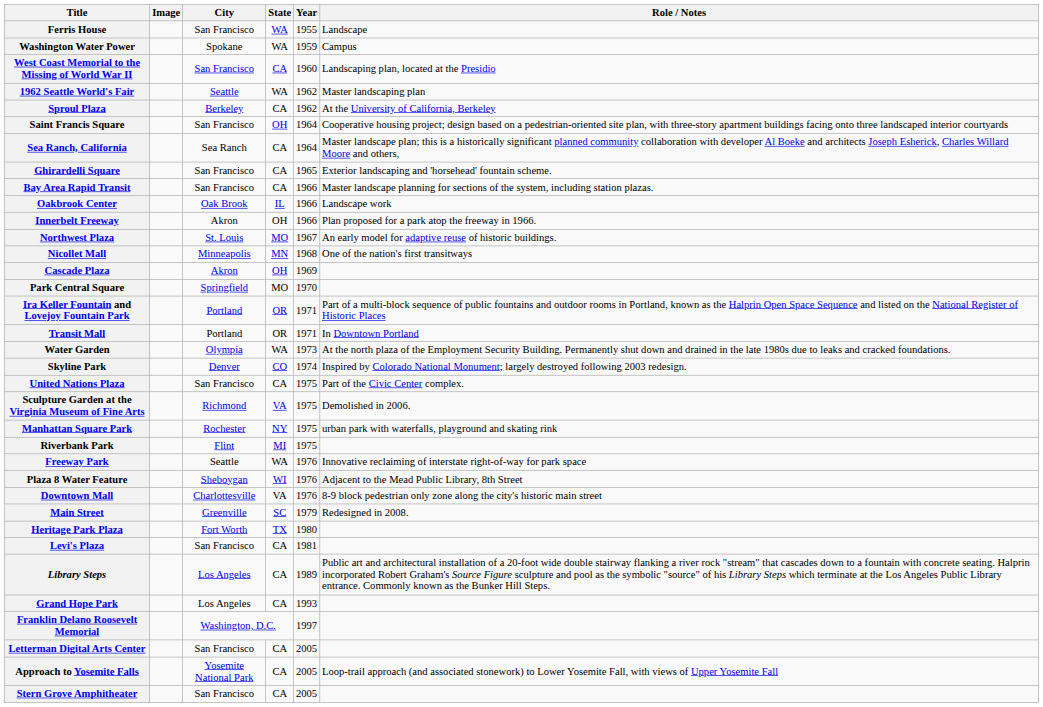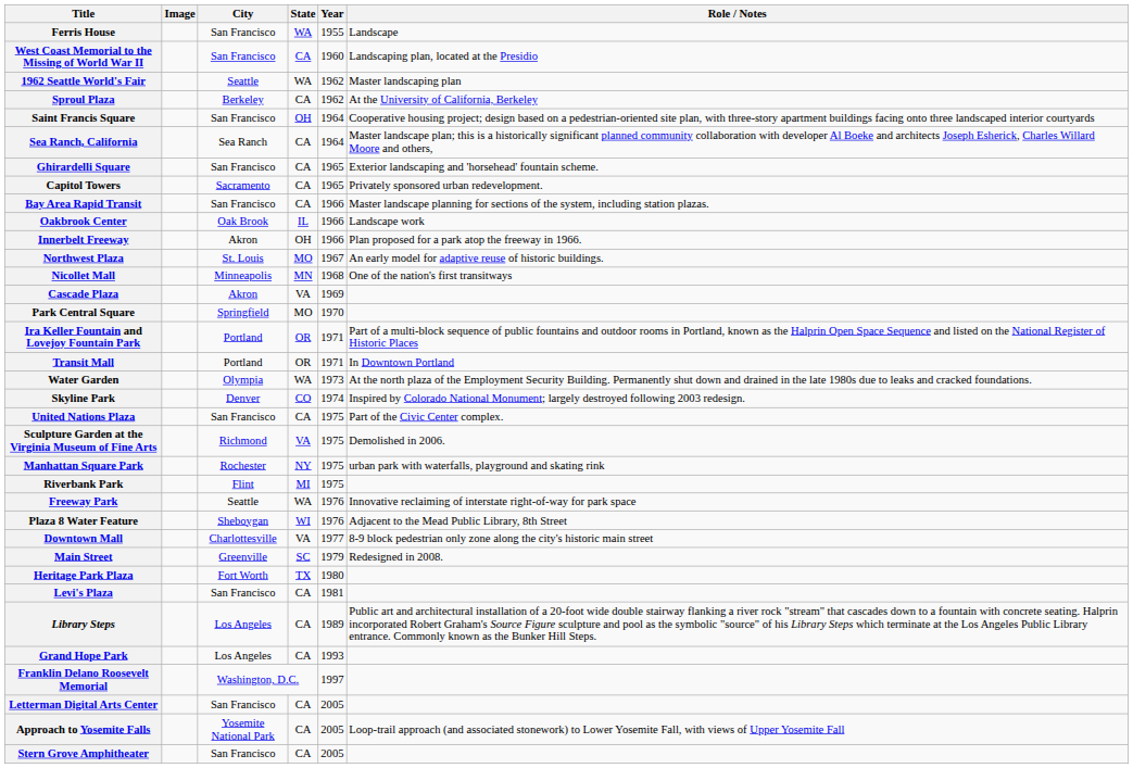 <table class="wikitable sortable" style="font-size:100%;text-align:center;">
 <tr>
 <th>Title</th>
 <th class="unsortable">Image</th>
 <th>City</th>
 <th>State</th>
 <th>Year</th>
 <th class="unsortable">Role / Notes</th>
 </tr>
 <tr>
 <th>Ferris House</th>
 <td></td>
 <td>San Francisco</td>
 <td><a href='#'>WA</a></td>
 <td>1955</td>
 <td style="text-align:left;">Landscape</td>
-</tr>
-<tr>
-<th>Washington Water Power</th>
-<td></td>
-<td>Spokane</td>
-<td>WA</td>
-<td>1959</td>
-<td style="text-align:left;">Campus</td>
 </tr>
 <tr>
 <th><a href='#'>West Coast Memorial to the Missing of World War II</a></th>
 <td></td>
 <td><a href='#'>San Francisco</a></td>
 <td><a href='#'>CA</a></td>
 <td>1960</td>
 <td style="text-align:left;">Landscaping plan, located at the <a href='#'>Presidio</a></td>
 </tr>
 <tr>
 <th><a href='#'>1962 Seattle World's Fair</a></th>
 <td></td>
 <td><a href='#'>Seattle</a></td>
 <td>WA</td>
 <td>1962</td>
 <td style="text-align:left;">Master landscaping plan</td>
 </tr>
 <tr>
 <th><a href='#'>Sproul Plaza</a></th>
 <td></td>
 <td><a href='#'>Berkeley</a></td>
 <td>CA</td>
 <td>1962</td>
 <td style="text-align:left;">At the <a href='#'>University of California, Berkeley</a></td>
 </tr>
 <tr>
 <th>Saint Francis Square</th>
 <td></td>
 <td>San Francisco</td>
 <td><a href='#'>OH</a></td>
 <td>1964</td>
 <td style="text-align:left;">Cooperative housing project; design based on a pedestrian-oriented site plan, with three-story apartment buildings facing onto three landscaped interior courtyards</td>
 </tr>
 <tr>
 <th><a href='#'>Sea Ranch, California</a></th>
 <td></td>
 <td>Sea Ranch</td>
 <td>CA</td>
 <td>1964</td>
 <td style="text-align:left;">Master landscape plan; this is a historically significant <a href='#'>planned community</a> collaboration with developer <a href='#'>Al Boeke</a> and architects <a href='#'>Joseph Esherick</a>, <a href='#'>Charles Willard Moore</a> and others,</td>
 </tr>
 <tr>
 <th><a href='#'>Ghirardelli Square</a></th>
 <td></td>
 <td>San Francisco</td>
 <td>CA</td>
 <td>1965</td>
 <td style="text-align:left;">Exterior landscaping and 'horsehead' fountain scheme.</td>
 </tr>
 <tr>
+<th>Capitol Towers</th>
+<td></td>
+<td><a href='#'>Sacramento</a></td>
+<td>CA</td>
+<td>1965</td>
+<td style="text-align:left;">Privately sponsored urban redevelopment.</td>
+</tr>
+<tr>
 <th><a href='#'>Bay Area Rapid Transit</a></th>
 <td></td>
 <td>San Francisco</td>
 <td>CA</td>
 <td>1966</td>
 <td style="text-align:left;">Master landscape planning for sections of the system, including station plazas.</td>
 </tr>
 <tr>
 <th><a href='#'>Oakbrook Center</a></th>
 <td></td>
 <td><a href='#'>Oak Brook</a></td>
 <td><a href='#'>IL</a></td>
 <td>1966</td>
 <td style="text-align:left;">Landscape work</td>
 </tr>
 <tr>
 <th><a href='#'>Innerbelt Freeway</a></th>
 <td></td>
 <td>Akron</td>
 <td>OH</td>
 <td>1966</td>
 <td style="text-align:left;">Plan proposed for a park atop the freeway in 1966.</td>
 </tr>
 <tr>
 <th><a href='#'>Northwest Plaza</a></th>
 <td></td>
 <td><a href='#'>St. Louis</a></td>
 <td><a href='#'>MO</a></td>
 <td>1967</td>
 <td style="text-align:left;">An early model for <a href='#'>adaptive reuse</a> of historic buildings.</td>
 </tr>
 <tr>
 <th><a href='#'>Nicollet Mall</a></th>
 <td></td>
 <td><a href='#'>Minneapolis</a></td>
 <td><a href='#'>MN</a></td>
 <td>1968</td>
 <td style="text-align:left;">One of the nation's first transitways</td>
 </tr>
 <tr>
 <th><a href='#'>Cascade Plaza</a></th>
 <td></td>
 <td><a href='#'>Akron</a></td>
-<td><a href='#'>OH</a></td>
+<td>VA</td>
 <td>1969</td>
 <td style="text-align:left;"></td>
 </tr>
 <tr>
 <th>Park Central Square</th>
 <td></td>
 <td><a href='#'>Springfield</a></td>
 <td>MO</td>
 <td>1970</td>
 <td style="text-align:left;"></td>
 </tr>
 <tr>
 <th><a href='#'>Ira Keller Fountain</a> and <a href='#'>Lovejoy Fountain Park</a></th>
 <td></td>
 <td><a href='#'>Portland</a></td>
 <td><a href='#'>OR</a></td>
 <td>1971</td>
 <td style="text-align:left;">Part of a multi-block sequence of public fountains and outdoor rooms in Portland, known as the <a href='#'>Halprin Open Space Sequence</a> and listed on the <a href='#'>National Register of Historic Places</a></td>
 </tr>
 <tr>
 <th><a href='#'>Transit Mall</a></th>
 <td></td>
 <td>Portland</td>
 <td>OR</td>
 <td>1971</td>
 <td style="text-align:left;">In <a href='#'>Downtown Portland</a></td>
 </tr>
 <tr>
 <th>Water Garden</th>
 <td></td>
 <td><a href='#'>Olympia</a></td>
 <td>WA</td>
 <td>1973</td>
 <td style="text-align:left;">At the north plaza of the Employment Security Building. Permanently shut down and drained in the late 1980s due to leaks and cracked foundations.</td>
 </tr>
 <tr>
 <th>Skyline Park</th>
 <td></td>
 <td><a href='#'>Denver</a></td>
 <td><a href='#'>CO</a></td>
 <td>1974</td>
 <td style="text-align:left;">Inspired by <a href='#'>Colorado National Monument</a>; largely destroyed following 2003 redesign.</td>
 </tr>
 <tr>
 <th><a href='#'>United Nations Plaza</a></th>
 <td></td>
 <td>San Francisco</td>
 <td>CA</td>
 <td>1975</td>
 <td style="text-align:left;">Part of the <a href='#'>Civic Center</a> complex.</td>
 </tr>
 <tr>
 <th>Sculpture Garden at the <a href='#'>Virginia Museum of Fine Arts</a></th>
 <td></td>
 <td><a href='#'>Richmond</a></td>
 <td><a href='#'>VA</a></td>
 <td>1975</td>
 <td style="text-align:left;">Demolished in 2006.</td>
 </tr>
 <tr>
 <th><a href='#'>Manhattan Square Park</a></th>
 <td></td>
 <td><a href='#'>Rochester</a></td>
 <td><a href='#'>NY</a></td>
 <td>1975</td>
 <td style="text-align:left;"> urban park with waterfalls, playground and skating rink</td>
 </tr>
 <tr>
 <th>Riverbank Park</th>
 <td></td>
 <td><a href='#'>Flint</a></td>
 <td><a href='#'>MI</a></td>
 <td>1975</td>
 <td style="text-align:left;"></td>
 </tr>
 <tr>
 <th><a href='#'>Freeway Park</a></th>
 <td></td>
 <td>Seattle</td>
 <td>WA</td>
 <td>1976</td>
 <td style="text-align:left;">Innovative reclaiming of interstate right-of-way for park space</td>
 </tr>
 <tr>
 <th>Plaza 8 Water Feature</th>
 <td></td>
 <td><a href='#'>Sheboygan</a></td>
 <td><a href='#'>WI</a></td>
 <td>1976</td>
 <td style="text-align:left;">Adjacent to the Mead Public Library, 8th Street</td>
 </tr>
 <tr>
 <th><a href='#'>Downtown Mall</a></th>
 <td></td>
 <td><a href='#'>Charlottesville</a></td>
 <td>VA</td>
-<td>1976</td>
+<td>1977</td>
 <td style="text-align:left;">8-9 block pedestrian only zone along the city's historic main street</td>
 </tr>
 <tr>
 <th><a href='#'>Main Street</a></th>
 <td></td>
 <td><a href='#'>Greenville</a></td>
 <td><a href='#'>SC</a></td>
 <td>1979</td>
 <td style="text-align:left;">Redesigned in 2008.</td>
 </tr>
 <tr>
 <th><a href='#'>Heritage Park Plaza</a></th>
 <td></td>
 <td><a href='#'>Fort Worth</a></td>
 <td><a href='#'>TX</a></td>
 <td>1980</td>
 <td style="text-align:left;"></td>
 </tr>
 <tr>
 <th><a href='#'>Levi's Plaza</a></th>
 <td></td>
 <td>San Francisco</td>
 <td>CA</td>
 <td>1981</td>
 <td style="text-align:left;"></td>
 </tr>
 <tr>
 <th><em>Library Steps</em></th>
 <td></td>
 <td><a href='#'>Los Angeles</a></td>
 <td>CA</td>
 <td>1989</td>
 <td style="text-align:left;">Public art and architectural installation of a 20-foot wide double stairway flanking a river rock "stream" that cascades down to a fountain with concrete seating.  Halprin incorporated Robert Graham's <em>Source Figure</em> sculpture and pool as the symbolic "source" of his <em>Library Steps</em> which terminate at the Los Angeles Public Library entrance.  Commonly known as the Bunker Hill Steps.</td>
 </tr>
 <tr>
 <th><a href='#'>Grand Hope Park</a></th>
 <td></td>
 <td>Los Angeles</td>
 <td>CA</td>
 <td>1993</td>
 <td style="text-align:left;"></td>
 </tr>
 <tr>
 <th><a href='#'>Franklin Delano Roosevelt Memorial</a></th>
 <td></td>
 <td colspan=2><a href='#'>Washington, D.C.</a></td>
 <td>1997</td>
 <td style="text-align:left;"></td>
 </tr>
 <tr>
 <th><a href='#'>Letterman Digital Arts Center</a></th>
 <td></td>
 <td>San Francisco</td>
 <td>CA</td>
 <td>2005</td>
 <td style="text-align:left;"></td>
 </tr>
 <tr>
 <th>Approach to <a href='#'>Yosemite Falls</a></th>
 <td></td>
 <td><a href='#'>Yosemite National Park</a></td>
 <td>CA</td>
 <td>2005</td>
 <td style="text-align:left;">Loop-trail approach (and associated stonework) to Lower Yosemite Fall, with views of <a href='#'>Upper Yosemite Fall</a></td>
 </tr>
 <tr>
 <th><a href='#'>Stern Grove Amphitheater</a></th>
 <td></td>
 <td>San Francisco</td>
 <td>CA</td>
 <td>2005</td>
 <td style="text-align:left;"></td>
 </tr>
 </table>
